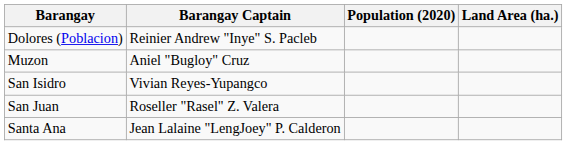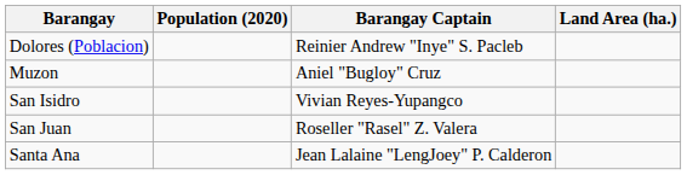 <table class="wikitable sortable">
 <tr>
 <th>Barangay</th>
+<th>Population (2020)</th>
 <th>Barangay Captain</th>
-<th>Population (2020)</th>
 <th>Land Area (ha.)</th>
 </tr>
 <tr>
 <td>Dolores (<a href='#'>Poblacion</a>)</td>
+<td></td>
 <td>Reinier Andrew "Inye" S. Pacleb</td>
-<td></td>
 <td></td>
 </tr>
 <tr>
 <td>Muzon</td>
+<td></td>
 <td>Aniel "Bugloy" Cruz</td>
-<td></td>
 <td></td>
 </tr>
 <tr>
 <td>San Isidro</td>
+<td></td>
 <td>Vivian Reyes-Yupangco</td>
-<td></td>
 <td></td>
 </tr>
 <tr>
 <td>San Juan</td>
+<td></td>
 <td>Roseller "Rasel" Z. Valera</td>
-<td></td>
 <td></td>
 </tr>
 <tr>
 <td>Santa Ana</td>
+<td></td>
 <td>Jean Lalaine "LengJoey" P. Calderon</td>
-<td></td>
 <td></td>
 </tr>
 </table>
